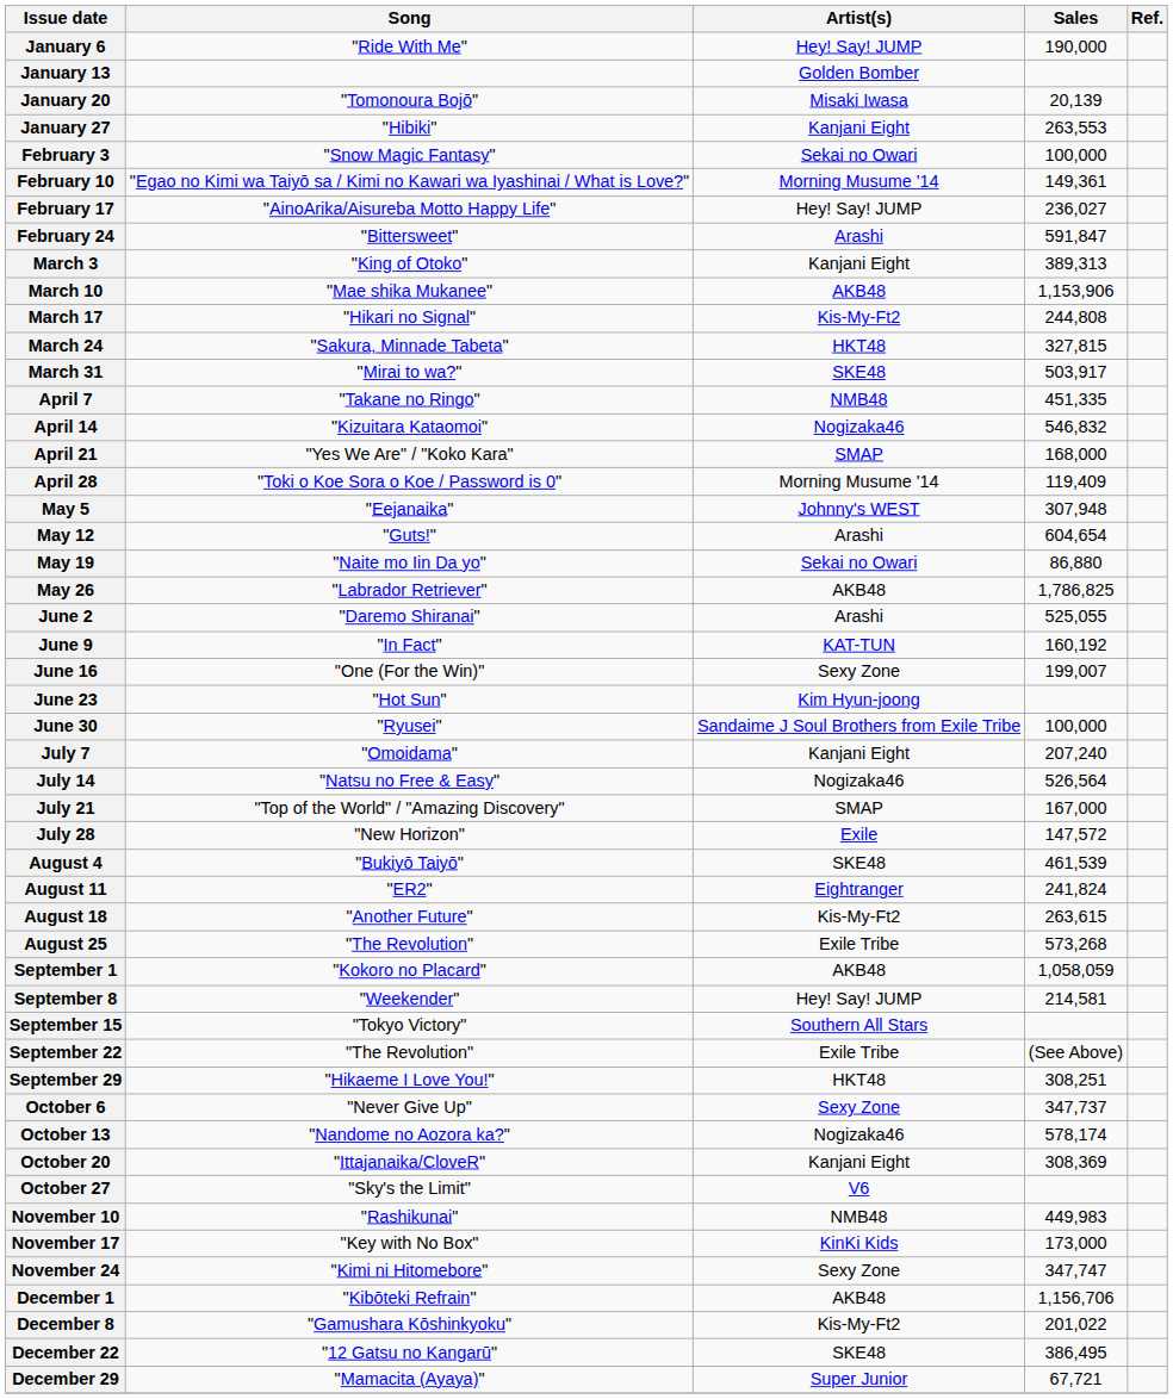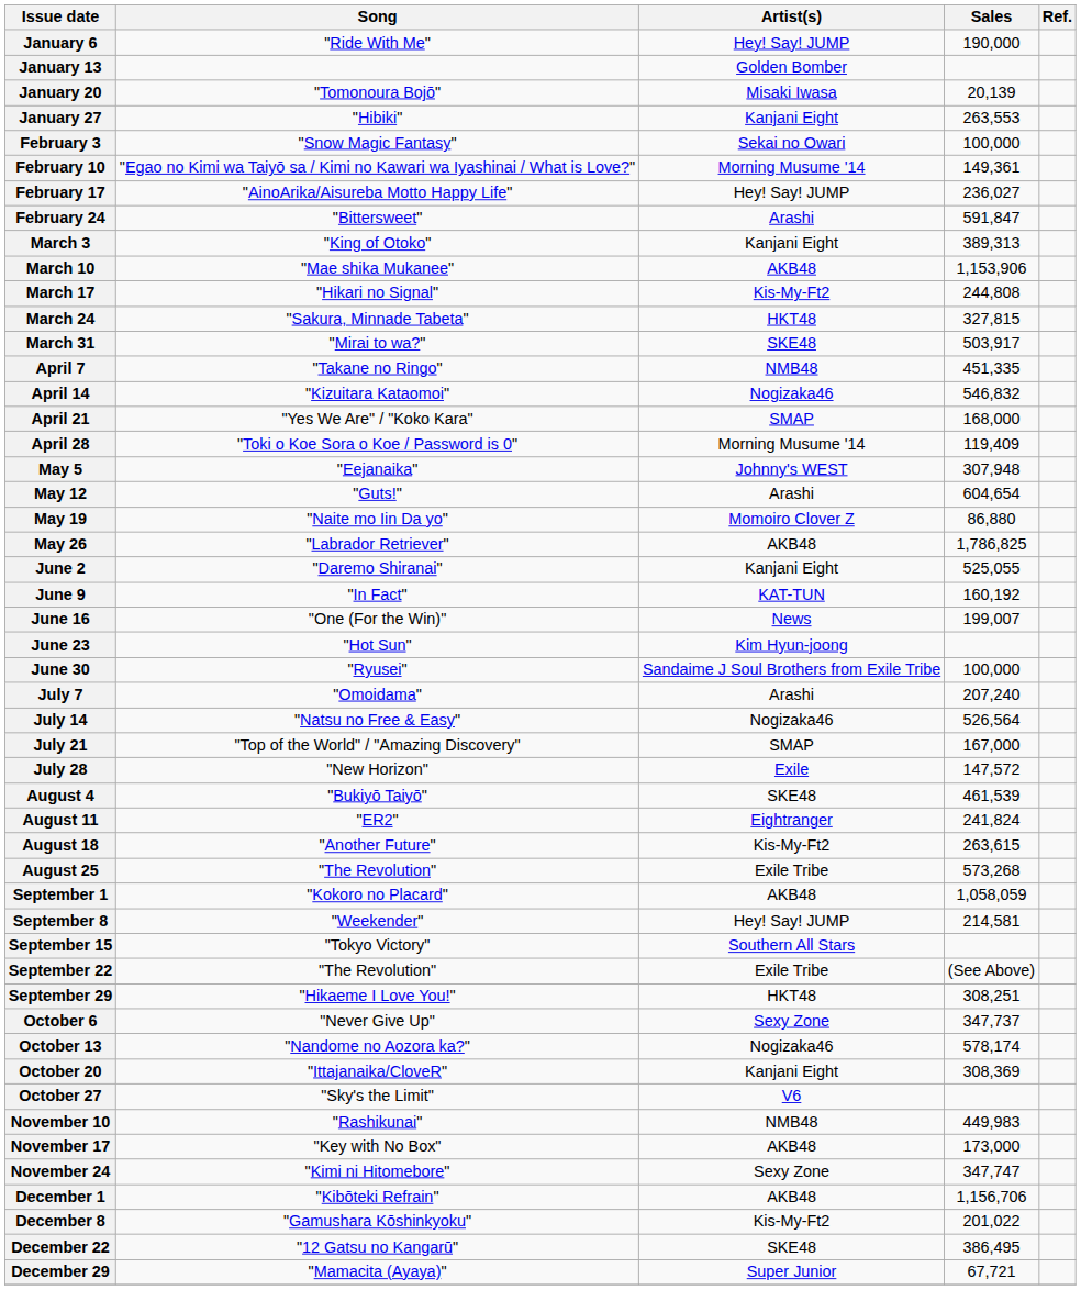 <table class="wikitable plainrowheaders" style="text-align: center">
 <tr>
 <th>Issue date</th>
 <th>Song</th>
 <th>Artist(s)</th>
 <th>Sales</th>
 <th>Ref.</th>
 </tr>
 <tr>
 <th scope="row">January 6</th>
 <td rowspan="1">"<a href='#'>Ride With Me</a>"</td>
 <td rowspan="1"><a href='#'>Hey! Say! JUMP</a></td>
 <td rowspan="1">190,000</td>
 <td></td>
 </tr>
 <tr>
 <th scope="row">January 13</th>
 <td rowspan="1"></td>
 <td rowspan="1"><a href='#'>Golden Bomber</a></td>
 <td rowspan="1"></td>
 <td></td>
 </tr>
 <tr>
 <th scope="row">January 20</th>
 <td rowspan="1">"<a href='#'>Tomonoura Bojō</a>"</td>
 <td rowspan="1"><a href='#'>Misaki Iwasa</a></td>
 <td rowspan="1">20,139</td>
 <td></td>
 </tr>
 <tr>
 <th scope="row">January 27</th>
 <td rowspan="1">"<a href='#'>Hibiki</a>"</td>
 <td rowspan="1"><a href='#'>Kanjani Eight</a></td>
 <td rowspan="1">263,553</td>
 <td></td>
 </tr>
 <tr>
 <th scope="row">February 3</th>
 <td rowspan="1">"<a href='#'>Snow Magic Fantasy</a>"</td>
 <td rowspan="1"><a href='#'>Sekai no Owari</a></td>
 <td rowspan="1">100,000</td>
 <td></td>
 </tr>
 <tr>
 <th scope="row">February 10</th>
 <td rowspan="1">"<a href='#'>Egao no Kimi wa Taiyō sa / Kimi no Kawari wa Iyashinai / What is Love?</a>"</td>
 <td rowspan="1"><a href='#'>Morning Musume '14</a></td>
 <td rowspan="1">149,361</td>
 <td></td>
 </tr>
 <tr>
 <th scope="row">February 17</th>
 <td rowspan="1">"<a href='#'>AinoArika/Aisureba Motto Happy Life</a>"</td>
 <td rowspan="1">Hey! Say! JUMP</td>
 <td rowspan="1">236,027</td>
 <td></td>
 </tr>
 <tr>
 <th scope="row">February 24</th>
 <td rowspan="1">"<a href='#'>Bittersweet</a>"</td>
 <td rowspan="1"><a href='#'>Arashi</a></td>
 <td rowspan="1">591,847</td>
 <td></td>
 </tr>
 <tr>
 <th scope="row">March 3</th>
 <td rowspan="1">"<a href='#'>King of Otoko</a>"</td>
 <td rowspan="1">Kanjani Eight</td>
 <td rowspan="1">389,313</td>
 <td></td>
 </tr>
 <tr>
 <th scope="row">March 10</th>
 <td rowspan="1">"<a href='#'>Mae shika Mukanee</a>"</td>
 <td rowspan="1"><a href='#'>AKB48</a></td>
 <td rowspan="1">1,153,906</td>
 <td></td>
 </tr>
 <tr>
 <th scope="row">March 17</th>
 <td rowspan="1">"<a href='#'>Hikari no Signal</a>"</td>
 <td rowspan="1"><a href='#'>Kis-My-Ft2</a></td>
 <td rowspan="1">244,808</td>
 <td></td>
 </tr>
 <tr>
 <th scope="row">March 24</th>
 <td rowspan="1">"<a href='#'>Sakura, Minnade Tabeta</a>"</td>
 <td rowspan="1"><a href='#'>HKT48</a></td>
 <td rowspan="1">327,815</td>
 <td></td>
 </tr>
 <tr>
 <th scope="row">March 31</th>
 <td rowspan="1">"<a href='#'>Mirai to wa?</a>"</td>
 <td rowspan="1"><a href='#'>SKE48</a></td>
 <td rowspan="1">503,917</td>
 <td></td>
 </tr>
 <tr>
 <th scope="row">April 7</th>
 <td rowspan="1">"<a href='#'>Takane no Ringo</a>"</td>
 <td rowspan="1"><a href='#'>NMB48</a></td>
 <td rowspan="1">451,335</td>
 <td></td>
 </tr>
 <tr>
 <th scope="row">April 14</th>
 <td rowspan="1">"<a href='#'>Kizuitara Kataomoi</a>"</td>
 <td rowspan="1"><a href='#'>Nogizaka46</a></td>
 <td rowspan="1">546,832</td>
 <td></td>
 </tr>
 <tr>
 <th scope="row">April 21</th>
 <td rowspan="1">"Yes We Are" / "Koko Kara"</td>
 <td rowspan="1"><a href='#'>SMAP</a></td>
 <td rowspan="1">168,000</td>
 <td></td>
 </tr>
 <tr>
 <th scope="row">April 28</th>
 <td rowspan="1">"<a href='#'>Toki o Koe Sora o Koe / Password is 0</a>"</td>
 <td rowspan="1">Morning Musume '14</td>
 <td rowspan="1">119,409</td>
 <td></td>
 </tr>
 <tr>
 <th scope="row">May 5</th>
 <td rowspan="1">"<a href='#'>Eejanaika</a>"</td>
 <td rowspan="1"><a href='#'>Johnny's WEST</a></td>
 <td rowspan="1">307,948</td>
 <td></td>
 </tr>
 <tr>
 <th scope="row">May 12</th>
 <td rowspan="1">"<a href='#'>Guts!</a>"</td>
 <td rowspan="1">Arashi</td>
 <td rowspan="1">604,654</td>
 <td></td>
 </tr>
 <tr>
 <th scope="row">May 19</th>
 <td rowspan="1">"<a href='#'>Naite mo Iin Da yo</a>"</td>
-<td rowspan="1"><a href='#'>Sekai no Owari</a></td>
+<td rowspan="1"><a href='#'>Momoiro Clover Z</a></td>
 <td rowspan="1">86,880</td>
 <td></td>
 </tr>
 <tr>
 <th scope="row">May 26</th>
 <td rowspan="1">"<a href='#'>Labrador Retriever</a>"</td>
 <td rowspan="1">AKB48</td>
 <td rowspan="1">1,786,825</td>
 <td></td>
 </tr>
 <tr>
 <th scope="row">June 2</th>
 <td rowspan="1">"<a href='#'>Daremo Shiranai</a>"</td>
-<td rowspan="1">Arashi</td>
+<td rowspan="1">Kanjani Eight</td>
 <td rowspan="1">525,055</td>
 <td></td>
 </tr>
 <tr>
 <th scope="row">June 9</th>
 <td rowspan="1">"<a href='#'>In Fact</a>"</td>
 <td rowspan="1"><a href='#'>KAT-TUN</a></td>
 <td rowspan="1">160,192</td>
 <td></td>
 </tr>
 <tr>
 <th scope="row">June 16</th>
 <td rowspan="1">"One (For the Win)"</td>
-<td rowspan="1">Sexy Zone</td>
+<td rowspan="1"><a href='#'>News</a></td>
 <td rowspan="1">199,007</td>
 <td></td>
 </tr>
 <tr>
 <th scope="row">June 23</th>
 <td rowspan="1">"<a href='#'>Hot Sun</a>"</td>
 <td rowspan="1"><a href='#'>Kim Hyun-joong</a></td>
 <td rowspan="1"></td>
 <td></td>
 </tr>
 <tr>
 <th scope="row">June 30</th>
 <td rowspan="1">"<a href='#'>Ryusei</a>"</td>
 <td rowspan="1"><a href='#'>Sandaime J Soul Brothers from Exile Tribe</a></td>
 <td rowspan="1">100,000</td>
 <td></td>
 </tr>
 <tr>
 <th scope="row">July 7</th>
 <td rowspan="1">"<a href='#'>Omoidama</a>"</td>
-<td rowspan="1">Kanjani Eight</td>
+<td rowspan="1">Arashi</td>
 <td rowspan="1">207,240</td>
 <td></td>
 </tr>
 <tr>
 <th scope="row">July 14</th>
 <td rowspan="1">"<a href='#'>Natsu no Free & Easy</a>"</td>
 <td rowspan="1">Nogizaka46</td>
 <td rowspan="1">526,564</td>
 <td></td>
 </tr>
 <tr>
 <th scope="row">July 21</th>
 <td rowspan="1">"Top of the World" / "Amazing Discovery"</td>
 <td rowspan="1">SMAP</td>
 <td rowspan="1">167,000</td>
 <td></td>
 </tr>
 <tr>
 <th scope="row">July 28</th>
 <td rowspan="1">"New Horizon"</td>
 <td rowspan="1"><a href='#'>Exile</a></td>
 <td rowspan="1">147,572</td>
 <td></td>
 </tr>
 <tr>
 <th scope="row">August 4</th>
 <td rowspan="1">"<a href='#'>Bukiyō Taiyō</a>"</td>
 <td rowspan="1">SKE48</td>
 <td rowspan="1">461,539</td>
 <td></td>
 </tr>
 <tr>
 <th scope="row">August 11</th>
 <td rowspan="1">"<a href='#'>ER2</a>"</td>
 <td rowspan="1"><a href='#'>Eightranger</a></td>
 <td rowspan="1">241,824</td>
 <td></td>
 </tr>
 <tr>
 <th scope="row">August 18</th>
 <td rowspan="1">"<a href='#'>Another Future</a>"</td>
 <td rowspan="1">Kis-My-Ft2</td>
 <td rowspan="1">263,615</td>
 <td></td>
 </tr>
 <tr>
 <th scope="row">August 25</th>
 <td rowspan="1">"<a href='#'>The Revolution</a>"</td>
 <td rowspan="1">Exile Tribe</td>
 <td rowspan="1">573,268</td>
 <td></td>
 </tr>
 <tr>
 <th scope="row">September 1</th>
 <td rowspan="1">"<a href='#'>Kokoro no Placard</a>"</td>
 <td rowspan="1">AKB48</td>
 <td rowspan="1">1,058,059</td>
 <td></td>
 </tr>
 <tr>
 <th scope="row">September 8</th>
 <td rowspan="1">"<a href='#'>Weekender</a>"</td>
 <td rowspan="1">Hey! Say! JUMP</td>
 <td rowspan="1">214,581</td>
 <td></td>
 </tr>
 <tr>
 <th scope="row">September 15</th>
 <td rowspan="1">"Tokyo Victory"</td>
 <td rowspan="1"><a href='#'>Southern All Stars</a></td>
 <td rowspan="1"></td>
 <td></td>
 </tr>
 <tr>
 <th scope="row">September 22</th>
 <td rowspan="1">"The Revolution"</td>
 <td rowspan="1">Exile Tribe</td>
 <td rowspan="1">(See Above)</td>
 <td></td>
 </tr>
 <tr>
 <th scope="row">September 29</th>
 <td rowspan="1">"<a href='#'>Hikaeme I Love You!</a>"</td>
 <td rowspan="1">HKT48</td>
 <td rowspan="1">308,251</td>
 <td></td>
 </tr>
 <tr>
 <th scope="row">October 6</th>
 <td rowspan="1">"Never Give Up"</td>
 <td rowspan="1"><a href='#'>Sexy Zone</a></td>
 <td rowspan="1">347,737</td>
 <td></td>
 </tr>
 <tr>
 <th scope="row">October 13</th>
 <td rowspan="1">"<a href='#'>Nandome no Aozora ka?</a>"</td>
 <td rowspan="1">Nogizaka46</td>
 <td rowspan="1">578,174</td>
 <td></td>
 </tr>
 <tr>
 <th scope="row">October 20</th>
 <td rowspan="1">"<a href='#'>Ittajanaika/CloveR</a>"</td>
 <td rowspan="1">Kanjani Eight</td>
 <td rowspan="1">308,369</td>
 <td></td>
 </tr>
 <tr>
 <th scope="row">October 27</th>
 <td rowspan="1">"Sky's the Limit"</td>
 <td rowspan="1"><a href='#'>V6</a></td>
 <td rowspan="1"></td>
 <td></td>
 </tr>
 <tr>
 <th scope="row">November 10</th>
 <td rowspan="1">"<a href='#'>Rashikunai</a>"</td>
 <td rowspan="1">NMB48</td>
 <td rowspan="1">449,983</td>
 <td></td>
 </tr>
 <tr>
 <th scope="row">November 17</th>
 <td rowspan="1">"Key with No Box"</td>
-<td rowspan="1"><a href='#'>KinKi Kids</a></td>
+<td rowspan="1">AKB48</td>
 <td rowspan="1">173,000</td>
 <td></td>
 </tr>
 <tr>
 <th scope="row">November 24</th>
 <td rowspan="1">"<a href='#'>Kimi ni Hitomebore</a>"</td>
 <td rowspan="1">Sexy Zone</td>
 <td rowspan="1">347,747</td>
 <td></td>
 </tr>
 <tr>
 <th scope="row">December 1</th>
 <td rowspan="1">"<a href='#'>Kibōteki Refrain</a>"</td>
 <td rowspan="1">AKB48</td>
 <td rowspan="1">1,156,706</td>
 <td></td>
 </tr>
 <tr>
 <th scope="row">December 8</th>
 <td rowspan="1">"<a href='#'>Gamushara Kōshinkyoku</a>"</td>
 <td rowspan="1">Kis-My-Ft2</td>
 <td rowspan="1">201,022</td>
 <td></td>
 </tr>
 <tr>
 <th scope="row">December 22</th>
 <td rowspan="1">"<a href='#'>12 Gatsu no Kangarū</a>"</td>
 <td rowspan="1">SKE48</td>
 <td rowspan="1">386,495</td>
 <td></td>
 </tr>
 <tr>
 <th scope="row">December 29</th>
 <td rowspan="1">"<a href='#'>Mamacita (Ayaya)</a>"</td>
 <td rowspan="1"><a href='#'>Super Junior</a></td>
 <td rowspan="1">67,721</td>
 <td></td>
 </tr>
 <tr>
 </tr>
 </table>
